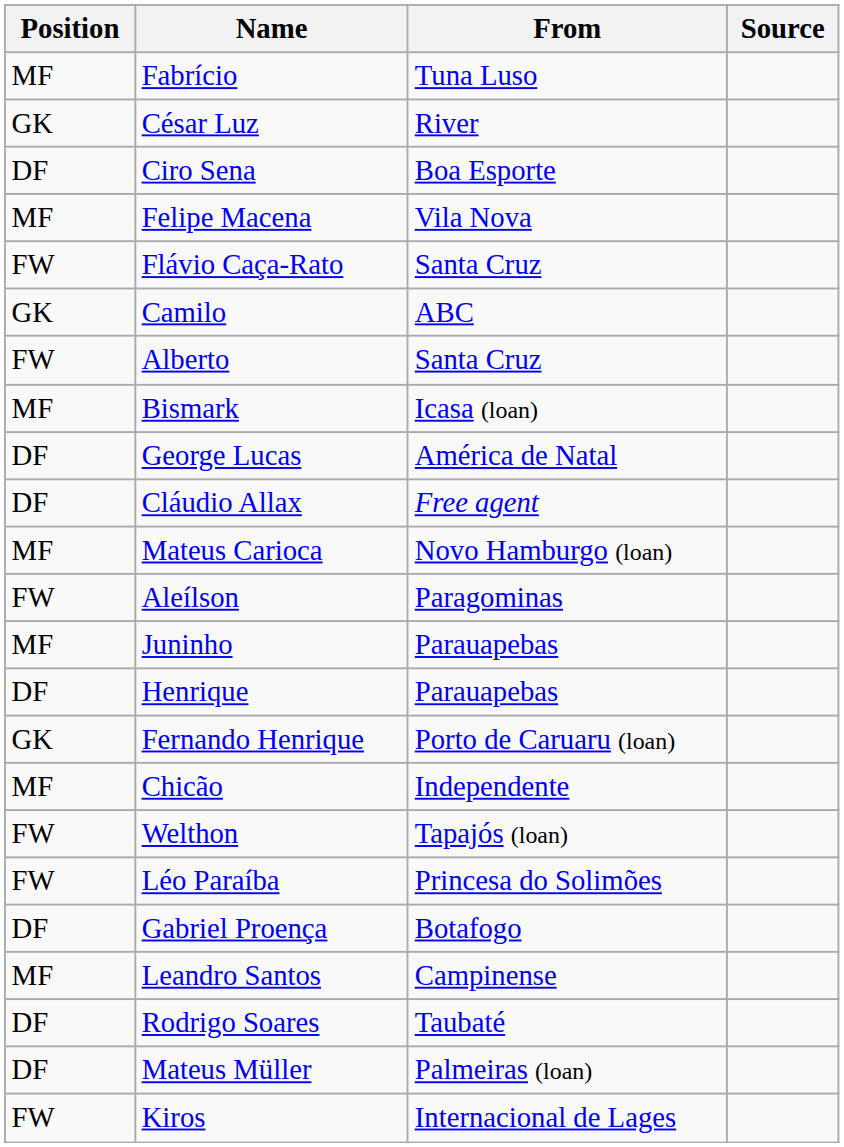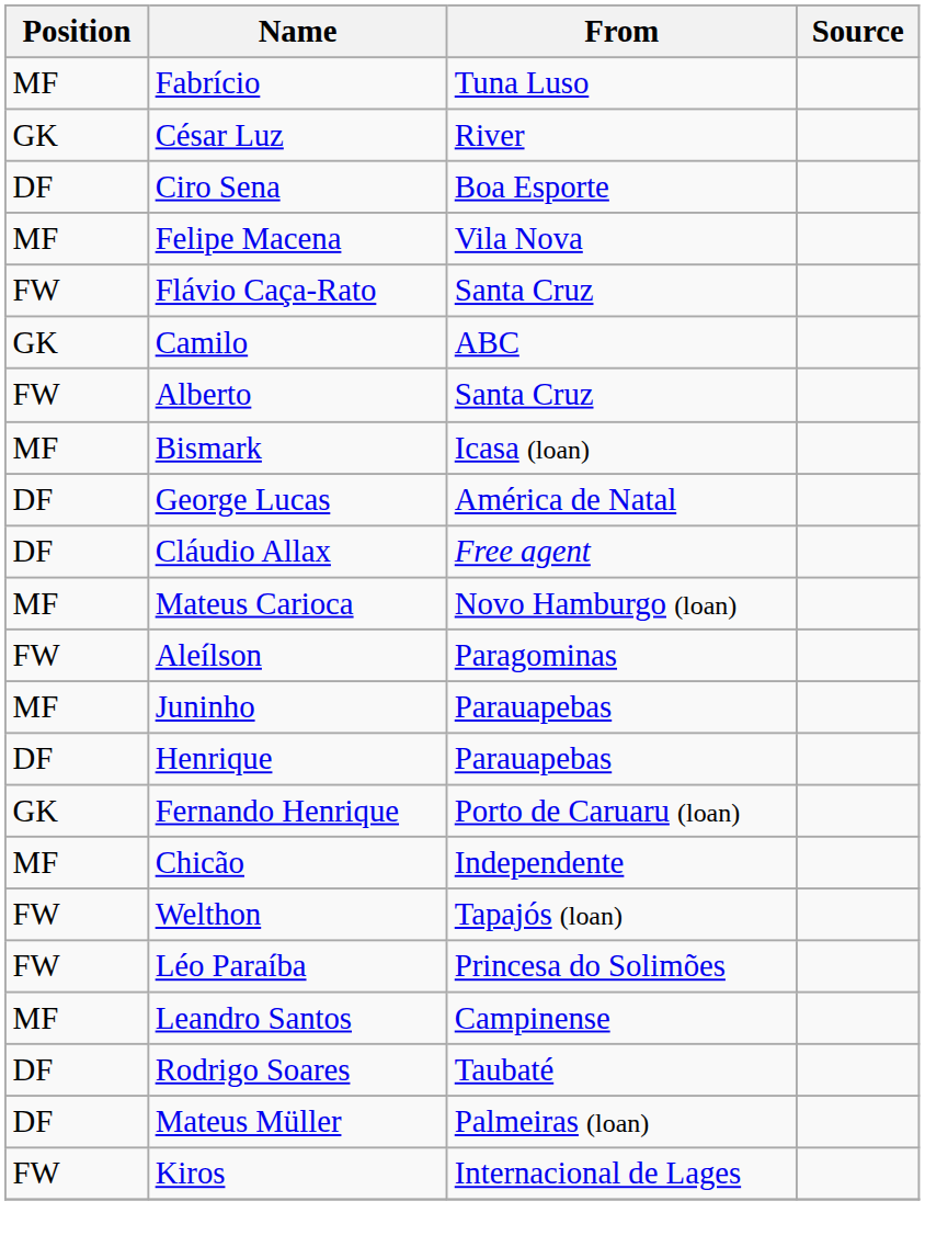 <table class="wikitable" style="width:100px; font-size:95%; width:35%">
 <tr>
 <th style="background:#00000; color:black; text-align:center;">Position</th>
 <th style="background:#00000; color:black; text-align:center;">Name</th>
 <th style="background:#00000; color:black; text-align:center;">From</th>
 <th style="background:#00000; color:black; text-align:center;">Source</th>
 </tr>
 <tr>
 <td>MF</td>
 <td><a href='#'>Fabrício</a></td>
 <td> <a href='#'>Tuna Luso</a></td>
 <td></td>
 </tr>
 <tr>
 <td>GK</td>
 <td><a href='#'>César Luz</a></td>
 <td> <a href='#'>River</a></td>
 <td></td>
 </tr>
 <tr>
 <td>DF</td>
 <td><a href='#'>Ciro Sena</a></td>
 <td> <a href='#'>Boa Esporte</a></td>
 <td></td>
 </tr>
 <tr>
 <td>MF</td>
 <td><a href='#'>Felipe Macena</a></td>
 <td> <a href='#'>Vila Nova</a></td>
 <td></td>
 </tr>
 <tr>
 <td>FW</td>
 <td><a href='#'>Flávio Caça-Rato</a></td>
 <td> <a href='#'>Santa Cruz</a></td>
 <td></td>
 </tr>
 <tr>
 <td>GK</td>
 <td><a href='#'>Camilo</a></td>
 <td> <a href='#'>ABC</a></td>
 <td></td>
 </tr>
 <tr>
 <td>FW</td>
 <td><a href='#'>Alberto</a></td>
 <td> <a href='#'>Santa Cruz</a></td>
 <td></td>
 </tr>
 <tr>
 <td>MF</td>
 <td><a href='#'>Bismark</a></td>
 <td> <a href='#'>Icasa</a> <small>(loan)</small></td>
 <td></td>
 </tr>
 <tr>
 <td>DF</td>
 <td><a href='#'>George Lucas</a></td>
 <td> <a href='#'>América de Natal</a></td>
 <td></td>
 </tr>
 <tr>
 <td>DF</td>
 <td><a href='#'>Cláudio Allax</a></td>
 <td><em><a href='#'>Free agent</a></em></td>
 <td></td>
 </tr>
 <tr>
 <td>MF</td>
 <td><a href='#'>Mateus Carioca</a></td>
 <td> <a href='#'>Novo Hamburgo</a> <small>(loan)</small></td>
 <td></td>
 </tr>
 <tr>
 <td>FW</td>
 <td><a href='#'>Aleílson</a></td>
 <td> <a href='#'>Paragominas</a></td>
 <td></td>
 </tr>
 <tr>
 <td>MF</td>
 <td><a href='#'>Juninho</a></td>
 <td> <a href='#'>Parauapebas</a></td>
 <td></td>
 </tr>
 <tr>
 <td>DF</td>
 <td><a href='#'>Henrique</a></td>
 <td> <a href='#'>Parauapebas</a></td>
 <td></td>
 </tr>
 <tr>
 <td>GK</td>
 <td><a href='#'>Fernando Henrique</a></td>
 <td> <a href='#'>Porto de Caruaru</a> <small>(loan)</small></td>
 <td></td>
 </tr>
 <tr>
 <td>MF</td>
 <td><a href='#'>Chicão</a></td>
 <td> <a href='#'>Independente</a></td>
 <td></td>
 </tr>
 <tr>
 <td>FW</td>
 <td><a href='#'>Welthon</a></td>
 <td> <a href='#'>Tapajós</a> <small>(loan)</small></td>
 <td></td>
 </tr>
 <tr>
 <td>FW</td>
 <td><a href='#'>Léo Paraíba</a></td>
 <td> <a href='#'>Princesa do Solimões</a></td>
 <td></td>
 </tr>
 <tr>
-<td>DF</td>
-<td><a href='#'>Gabriel Proença</a></td>
-<td> <a href='#'>Botafogo</a></td>
-<td></td>
-</tr>
-<tr>
 <td>MF</td>
 <td><a href='#'>Leandro Santos</a></td>
 <td> <a href='#'>Campinense</a></td>
 <td></td>
 </tr>
 <tr>
 <td>DF</td>
 <td><a href='#'>Rodrigo Soares</a></td>
 <td> <a href='#'>Taubaté</a></td>
 <td></td>
 </tr>
 <tr>
 <td>DF</td>
 <td><a href='#'>Mateus Müller</a></td>
 <td> <a href='#'>Palmeiras</a> <small>(loan)</small></td>
 <td></td>
 </tr>
 <tr>
 <td>FW</td>
 <td><a href='#'>Kiros</a></td>
 <td> <a href='#'>Internacional de Lages</a></td>
 <td></td>
 </tr>
 <tr>
 </tr>
 </table>
